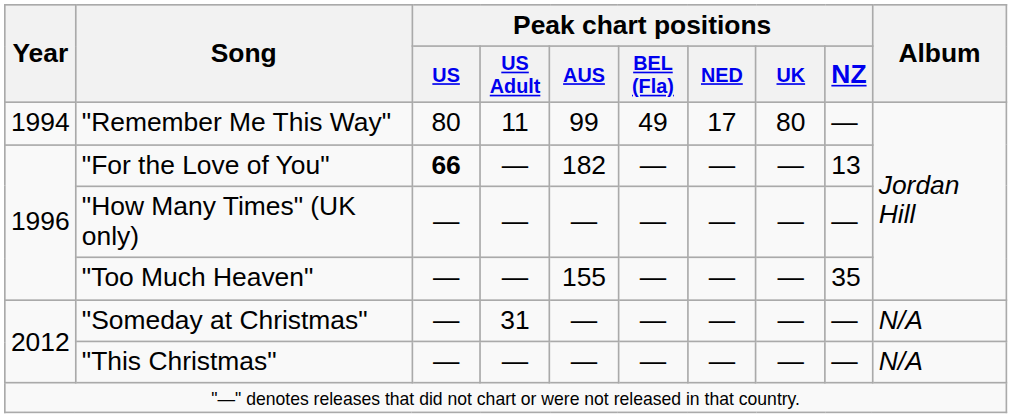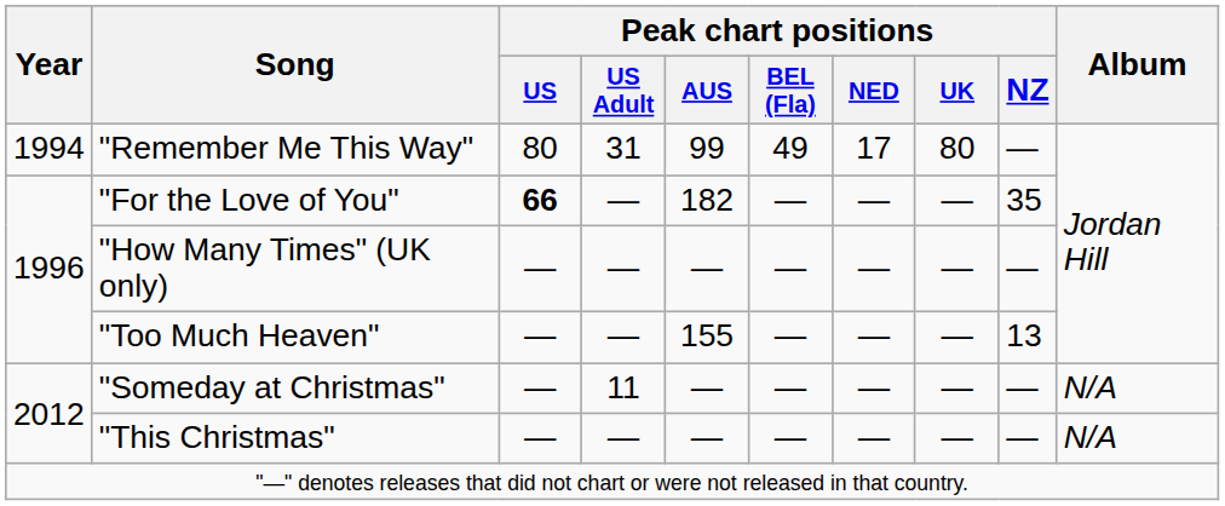 <table class="wikitable">
 <tr>
 <th rowspan="2">Year</th>
 <th rowspan="2">Song</th>
 <th colspan="7" scope="col">Peak chart positions</th>
 <th rowspan="2">Album</th>
 </tr>
 <tr>
 <th style="width:3em;font-size:75%;"><a href='#'>US</a><br></th>
 <th style="width:3em;font-size:75%;"><a href='#'>US<br>Adult</a><br></th>
 <th style="width:3em;font-size:75%;"><a href='#'>AUS</a><br></th>
 <th style="width:3em;font-size:75%;"><a href='#'>BEL<br>(Fla)</a><br></th>
 <th style="width:3em;font-size:75%;"><a href='#'>NED</a><br></th>
 <th style="width:3em;font-size:75%;"><a href='#'>UK</a><br></th>
 <th><a href='#'>NZ</a></th>
 </tr>
 <tr>
 <td>1994</td>
 <td>"Remember Me This Way"</td>
 <td align="center">80</td>
-<td align="center">11</td>
+<td align="center">31</td>
 <td align="center">99</td>
 <td align="center">49</td>
 <td align="center">17</td>
 <td align="center">80</td>
 <td>—</td>
 <td rowspan="4"><em>Jordan Hill</em></td>
 </tr>
 <tr>
 <td rowspan="3">1996</td>
 <td>"For the Love of You"</td>
 <td align="center"><strong>66</strong></td>
 <td align="center">—</td>
 <td align="center">182</td>
 <td align="center">—</td>
 <td align="center">—</td>
 <td align="center">—</td>
-<td>13</td>
+<td>35</td>
 </tr>
 <tr>
 <td>"How Many Times" (UK only)</td>
 <td align="center">—</td>
 <td align="center">—</td>
 <td align="center">—</td>
 <td align="center">—</td>
 <td align="center">—</td>
 <td align="center">—</td>
 <td>—</td>
 </tr>
 <tr>
 <td>"Too Much Heaven"</td>
 <td align="center">—</td>
 <td align="center">—</td>
 <td align="center">155</td>
 <td align="center">—</td>
 <td align="center">—</td>
 <td align="center">—</td>
-<td>35</td>
+<td>13</td>
 </tr>
 <tr>
 <td rowspan=2>2012</td>
 <td>"Someday at Christmas"</td>
 <td align="center">—</td>
-<td align="center">31</td>
+<td align="center">11</td>
 <td align="center">—</td>
 <td align="center">—</td>
 <td align="center">—</td>
 <td align="center">—</td>
 <td>—</td>
 <td><em>N/A</em></td>
 </tr>
 <tr>
 <td>"This Christmas"</td>
 <td align="center">—</td>
 <td align="center">—</td>
 <td align="center">—</td>
 <td align="center">—</td>
 <td align="center">—</td>
 <td align="center">—</td>
 <td>—</td>
 <td><em>N/A</em></td>
 </tr>
 <tr>
 <td colspan="10" style="text-align:center; font-size:8pt;">"—" denotes releases that did not chart or were not released in that country.</td>
 </tr>
 </table>
